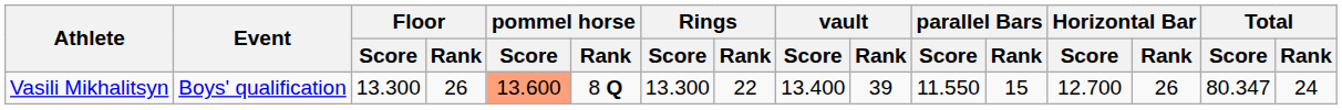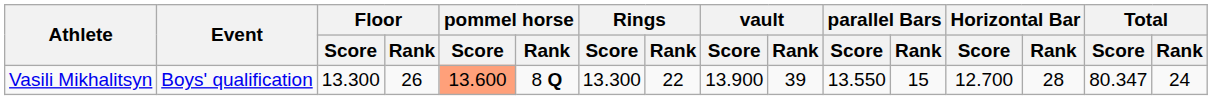 <table class="wikitable" border="1" style="font-size:90%">
 <tr>
 <th rowspan=2>Athlete</th>
 <th rowspan=2>Event</th>
 <th colspan=2>Floor</th>
 <th colspan=2>pommel horse</th>
 <th colspan=2>Rings</th>
 <th colspan=2>vault</th>
 <th colspan=2>parallel Bars</th>
 <th colspan=2>Horizontal Bar</th>
 <th colspan=2>Total</th>
 </tr>
 <tr>
 <th>Score</th>
 <th>Rank</th>
 <th>Score</th>
 <th>Rank</th>
 <th>Score</th>
 <th>Rank</th>
 <th>Score</th>
 <th>Rank</th>
 <th>Score</th>
 <th>Rank</th>
 <th>Score</th>
 <th>Rank</th>
 <th>Score</th>
 <th>Rank</th>
 </tr>
 <tr>
 <td rowspan=2><a href='#'>Vasili Mikhalitsyn</a></td>
 <td><a href='#'>Boys' qualification</a></td>
 <td align=center>13.300</td>
 <td align=center>26</td>
 <td align=center style="background: lightsalmon;">13.600</td>
 <td align=center>8 <strong>Q</strong></td>
 <td align=center>13.300</td>
 <td align=center>22</td>
-<td align=center>13.400</td>
+<td align=center>13.900</td>
 <td align=center>39</td>
-<td align=center>11.550</td>
+<td align=center>13.550</td>
 <td align=center>15</td>
 <td align=center>12.700</td>
-<td align=center>26</td>
+<td align=center>28</td>
 <td align=center>80.347</td>
 <td align=center>24</td>
 </tr>
 </table>
